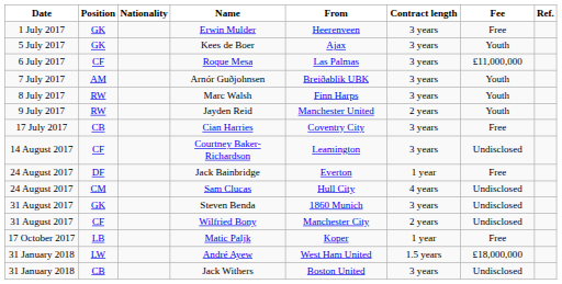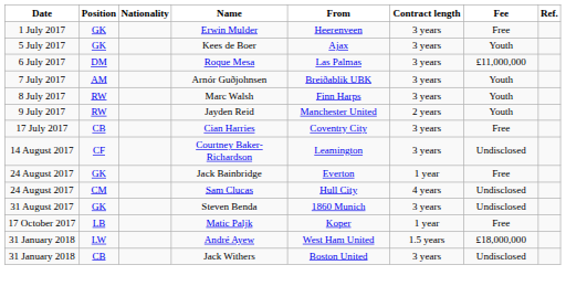 <table class="wikitable" style="text-align:center; font-size:90%; ">
 <tr>
 <th style="background:white; color:black; width:100px;">Date</th>
 <th style="background:white; color:black; width:50px;">Position</th>
 <th style="background:white; color:black; width:50px;">Nationality</th>
 <th style="background:white; color:black; width:160px;">Name</th>
 <th style="background:white; color:black; width:140px;">From</th>
 <th style="background:white; color:black; width:100px;">Contract length</th>
 <th style="background:white; color:black; width:100px;">Fee</th>
 <th style="background:white; color:black;">Ref.</th>
 </tr>
 <tr>
 <td>1 July 2017</td>
 <td><a href='#'>GK</a></td>
 <td></td>
 <td><a href='#'>Erwin Mulder</a></td>
 <td><a href='#'>Heerenveen</a></td>
 <td>3 years</td>
 <td>Free</td>
 <td></td>
 </tr>
 <tr>
 <td>5 July 2017</td>
 <td><a href='#'>GK</a></td>
 <td></td>
 <td>Kees de Boer</td>
 <td><a href='#'>Ajax</a></td>
 <td>3 years</td>
 <td>Youth</td>
 <td></td>
 </tr>
 <tr>
 <td>6 July 2017</td>
-<td><a href='#'>CF</a></td>
+<td><a href='#'>DM</a></td>
 <td></td>
 <td><a href='#'>Roque Mesa</a></td>
 <td><a href='#'>Las Palmas</a></td>
 <td>3 years</td>
 <td>£11,000,000</td>
 <td></td>
 </tr>
 <tr>
 <td>7 July 2017</td>
 <td><a href='#'>AM</a></td>
 <td></td>
 <td>Arnór Guðjohnsen</td>
 <td><a href='#'>Breiðablik UBK</a></td>
 <td>3 years</td>
 <td>Youth</td>
 <td></td>
 </tr>
 <tr>
 <td>8 July 2017</td>
 <td><a href='#'>RW</a></td>
 <td></td>
 <td>Marc Walsh</td>
 <td><a href='#'>Finn Harps</a></td>
 <td>3 years</td>
 <td>Youth</td>
 <td></td>
 </tr>
 <tr>
 <td>9 July 2017</td>
 <td><a href='#'>RW</a></td>
 <td></td>
 <td>Jayden Reid</td>
 <td><a href='#'>Manchester United</a></td>
 <td>2 years</td>
 <td>Youth</td>
 <td></td>
 </tr>
 <tr>
 <td>17 July 2017</td>
 <td><a href='#'>CB</a></td>
 <td></td>
 <td><a href='#'>Cian Harries</a></td>
 <td><a href='#'>Coventry City</a></td>
 <td>3 years</td>
 <td>Free</td>
 <td></td>
 </tr>
 <tr>
 <td>14 August 2017</td>
 <td><a href='#'>CF</a></td>
 <td></td>
 <td><a href='#'>Courtney Baker-Richardson</a></td>
 <td><a href='#'>Leamington</a></td>
 <td>3 years</td>
 <td>Undisclosed</td>
 <td></td>
 </tr>
 <tr>
 <td>24 August 2017</td>
-<td><a href='#'>DF</a></td>
+<td><a href='#'>GK</a></td>
 <td></td>
 <td>Jack Bainbridge</td>
 <td><a href='#'>Everton</a></td>
 <td>1 year</td>
 <td>Free</td>
 <td></td>
 </tr>
 <tr>
 <td>24 August 2017</td>
 <td><a href='#'>CM</a></td>
 <td></td>
 <td><a href='#'>Sam Clucas</a></td>
 <td><a href='#'>Hull City</a></td>
 <td>4 years</td>
 <td>Undisclosed</td>
 <td></td>
 </tr>
 <tr>
 <td>31 August 2017</td>
 <td><a href='#'>GK</a></td>
 <td></td>
 <td>Steven Benda</td>
 <td><a href='#'>1860 Munich</a></td>
 <td>3 years</td>
-<td>Undisclosed</td>
-<td></td>
-</tr>
-<tr>
-<td>31 August 2017</td>
-<td><a href='#'>CF</a></td>
-<td></td>
-<td><a href='#'>Wilfried Bony</a></td>
-<td><a href='#'>Manchester City</a></td>
-<td>2 years</td>
 <td>Undisclosed</td>
 <td></td>
 </tr>
 <tr>
 <td>17 October 2017</td>
 <td><a href='#'>LB</a></td>
 <td></td>
 <td><a href='#'>Matic Paljk</a></td>
 <td><a href='#'>Koper</a></td>
 <td>1 year</td>
 <td>Free</td>
 <td></td>
 </tr>
 <tr>
 <td>31 January 2018</td>
 <td><a href='#'>LW</a></td>
 <td></td>
 <td><a href='#'>André Ayew</a></td>
 <td><a href='#'>West Ham United</a></td>
 <td>1.5 years</td>
 <td>£18,000,000</td>
 <td></td>
 </tr>
 <tr>
 <td>31 January 2018</td>
 <td><a href='#'>CB</a></td>
 <td></td>
 <td>Jack Withers</td>
 <td><a href='#'>Boston United</a></td>
 <td>3 years</td>
 <td>Undisclosed</td>
 <td></td>
 </tr>
 </table>
